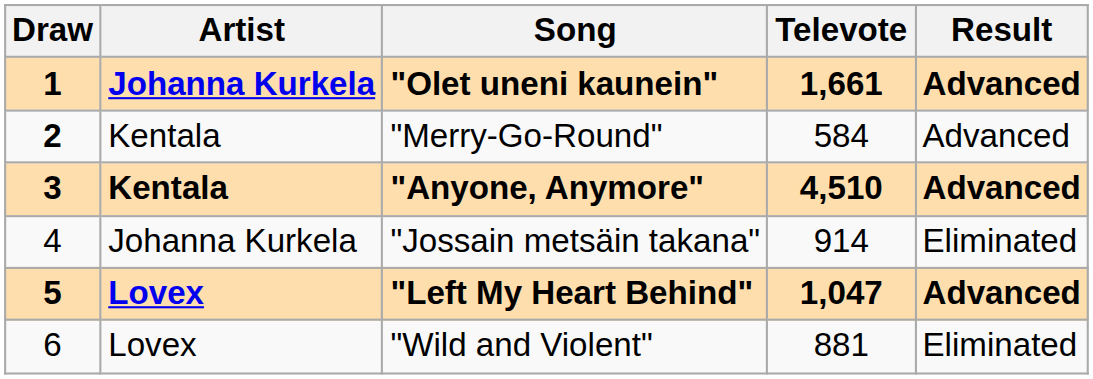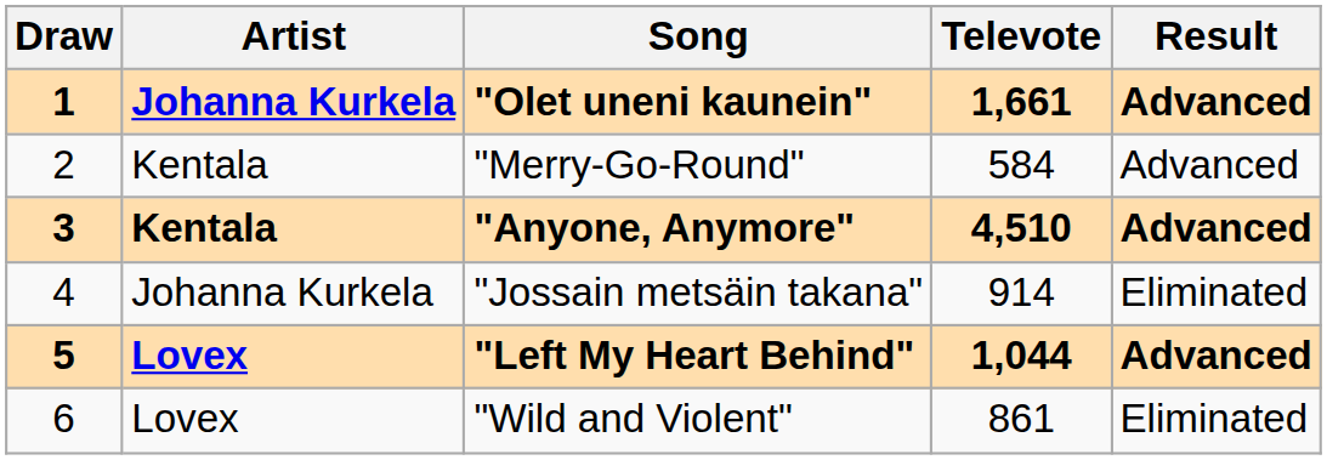 <table class="sortable wikitable" style="margin: 1em auto 1em auto; text-align:center">
 <tr>
 <th>Draw</th>
 <th>Artist</th>
 <th>Song</th>
 <th>Televote</th>
 <th>Result</th>
 </tr>
 <tr style="font-weight:bold; background: navajowhite;">
 <td>1</td>
 <td align="left"><a href='#'>Johanna Kurkela</a></td>
 <td align="left">"Olet uneni kaunein"</td>
 <td>1,661</td>
 <td align="left">Advanced</td>
 </tr>
 <tr>
-<td><strong>2</strong></td>
+<td>2</td>
 <td align="left">Kentala</td>
 <td align="left">"Merry-Go-Round"</td>
 <td>584</td>
 <td align="left">Advanced</td>
 </tr>
 <tr style="font-weight:bold; background: navajowhite;">
 <td>3</td>
 <td align="left">Kentala</td>
 <td align="left">"Anyone, Anymore"</td>
 <td>4,510</td>
 <td align="left">Advanced</td>
 </tr>
 <tr>
 <td>4</td>
 <td align="left">Johanna Kurkela</td>
 <td align="left">"Jossain metsäin takana"</td>
 <td>914</td>
 <td align="left">Eliminated</td>
 </tr>
 <tr style="font-weight:bold; background: navajowhite;">
 <td>5</td>
 <td align="left"><a href='#'>Lovex</a></td>
 <td align="left">"Left My Heart Behind"</td>
-<td>1,047</td>
+<td>1,044</td>
 <td align="left">Advanced</td>
 </tr>
 <tr>
 <td>6</td>
 <td align="left">Lovex</td>
 <td align="left">"Wild and Violent"</td>
-<td>881</td>
+<td>861</td>
 <td align="left">Eliminated</td>
 </tr>
 </table>
